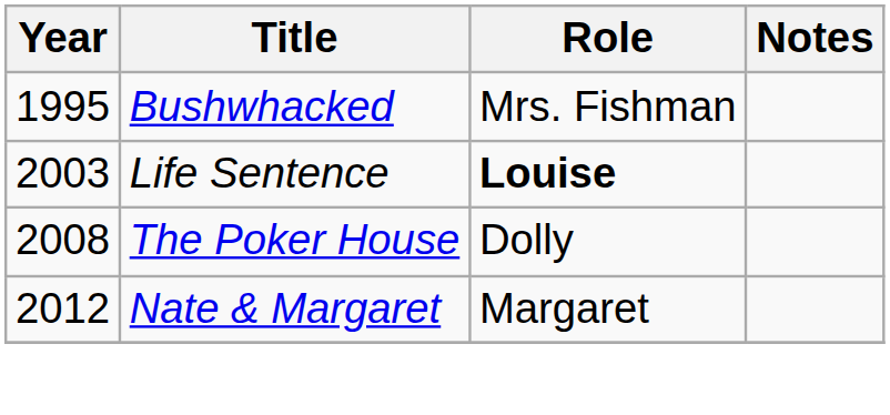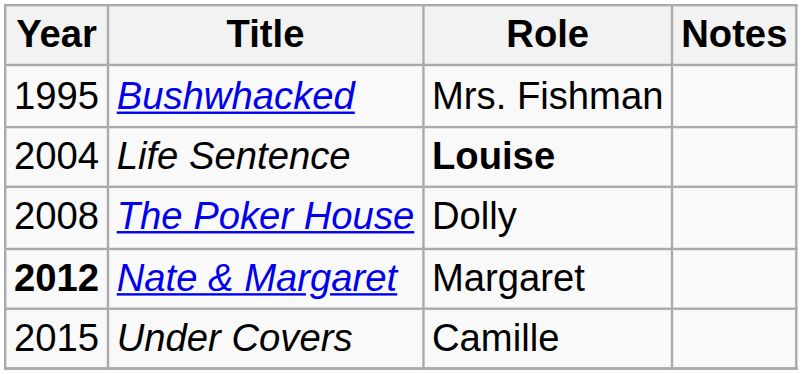 <table class="wikitable sortable">
 <tr>
 <th>Year</th>
 <th>Title</th>
 <th>Role</th>
 <th class="unsortable">Notes</th>
 </tr>
 <tr>
 <td>1995</td>
 <td><em><a href='#'>Bushwhacked</a></em></td>
 <td>Mrs. Fishman</td>
 <td></td>
 </tr>
 <tr>
-<td>2003</td>
+<td>2004</td>
 <td><em>Life Sentence</em></td>
 <td><strong>Louise</strong></td>
 <td></td>
 </tr>
 <tr>
 <td>2008</td>
 <td><em><a href='#'>The Poker House</a></em></td>
 <td>Dolly</td>
 <td></td>
 </tr>
 <tr>
-<td>2012</td>
+<td><strong>2012</strong></td>
 <td><em><a href='#'>Nate & Margaret</a></em></td>
 <td>Margaret</td>
 <td></td>
 </tr>
 <tr>
+<td>2015</td>
+<td><em>Under Covers</em></td>
+<td>Camille</td>
+<td></td>
+</tr>
+<tr>
 </tr>
 </table>
